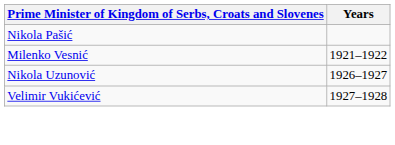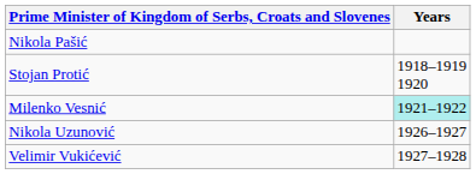 <table class=wikitable>
 <tr>
 <th><a href='#'>Prime Minister of Kingdom of Serbs, Croats and Slovenes</a></th>
 <th>Years</th>
 </tr>
 <tr>
 <td><a href='#'>Nikola Pašić</a></td>
 <td></td>
 </tr>
 <tr>
+<td><a href='#'>Stojan Protić</a></td>
+<td>1918–1919<br>1920</td>
+</tr>
+<tr>
 <td><a href='#'>Milenko Vesnić</a></td>
-<td>1921–1922</td>
+<td style="background: paleturquoise;">1921–1922</td>
 </tr>
 <tr>
 <td><a href='#'>Nikola Uzunović</a></td>
 <td>1926–1927</td>
 </tr>
 <tr>
 <td><a href='#'>Velimir Vukićević</a></td>
 <td>1927–1928</td>
 </tr>
 </table>
